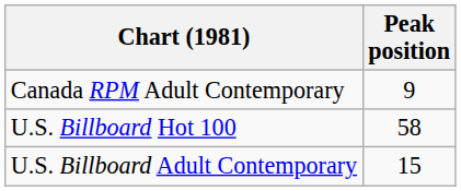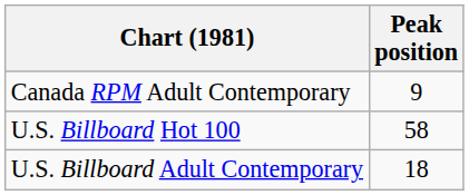 <table class="wikitable sortable">
 <tr>
 <th align="left">Chart (1981)</th>
 <th align="left">Peak<br>position</th>
 </tr>
 <tr>
 <td>Canada <em><a href='#'>RPM</a></em> Adult Contemporary</td>
 <td style="text-align:center;">9</td>
 </tr>
 <tr>
 <td>U.S. <em><a href='#'>Billboard</a></em> <a href='#'>Hot 100</a></td>
 <td style="text-align:center;">58</td>
 </tr>
 <tr>
 <td>U.S. <em>Billboard</em> <a href='#'>Adult Contemporary</a></td>
-<td style="text-align:center;">15</td>
+<td style="text-align:center;">18</td>
 </tr>
 </table>
